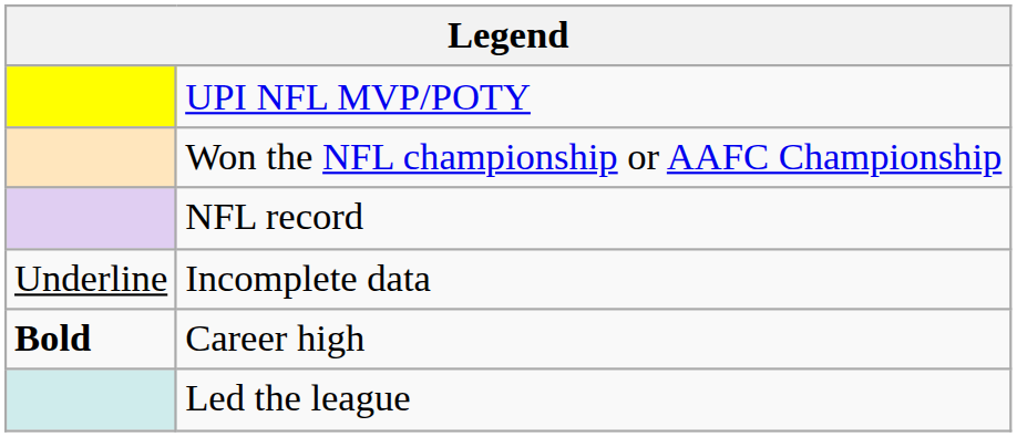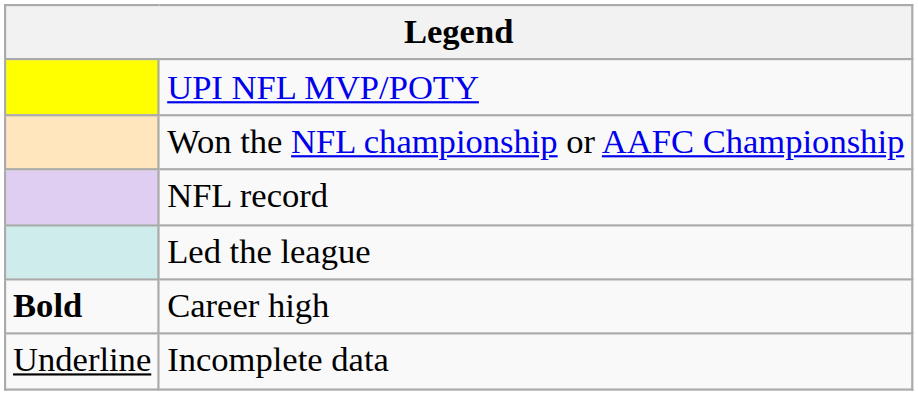 <table class="wikitable">
 <tr>
 <th colspan="2">Legend</th>
 </tr>
 <tr>
 <td style="background:#ffff00; width:3em;"></td>
 <td><a href='#'>UPI NFL MVP/POTY</a></td>
 </tr>
 <tr>
 <td style="background:#ffe6bd; width:3em;"></td>
 <td>Won the <a href='#'>NFL championship</a> or <a href='#'>AAFC Championship</a></td>
 </tr>
 <tr>
 <td style="background:#e0cef2; width:3em"></td>
 <td>NFL record</td>
 </tr>
 <tr>
-<td style="width:3em;"><u>Underline</u></td>
-<td>Incomplete data</td>
+<td style="background:#cfecec; width:3em;"></td>
+<td>Led the league</td>
 </tr>
 <tr>
 <td style="width:3em;"><strong>Bold</strong></td>
 <td>Career high</td>
 </tr>
 <tr>
-<td style="background:#cfecec; width:3em;"></td>
-<td>Led the league</td>
+<td style="width:3em;"><u>Underline</u></td>
+<td>Incomplete data</td>
 </tr>
 </table>
